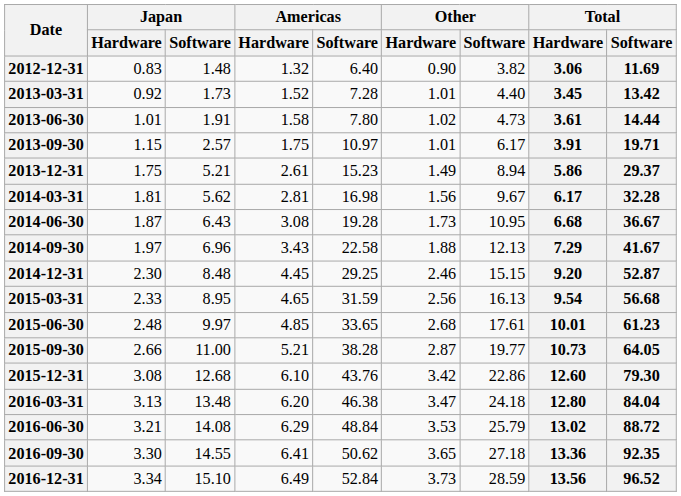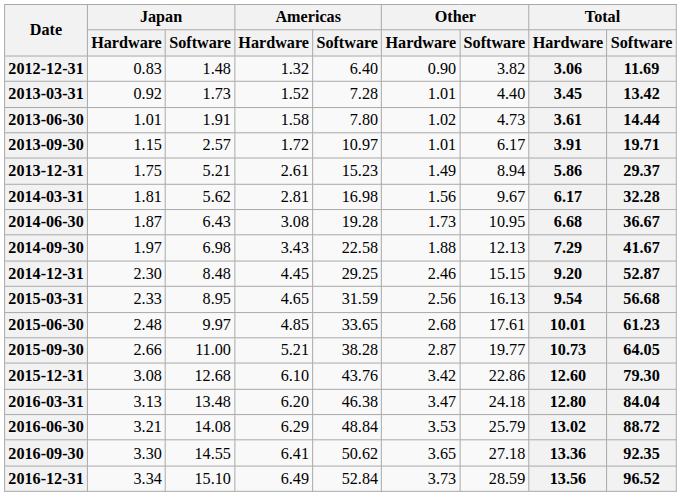 <table class="wikitable plainrowheaders" style="float:center; text-align:right; margin:10px">
 <tr>
 <th rowspan="2">Date</th>
 <th colspan="2">Japan</th>
 <th colspan="2">Americas</th>
 <th colspan="2">Other</th>
 <th colspan="2">Total</th>
 </tr>
 <tr>
 <th scope="row">Hardware</th>
 <th scope="row">Software</th>
 <th scope="row">Hardware</th>
 <th scope="row">Software</th>
 <th scope="row">Hardware</th>
 <th scope="row">Software</th>
 <th scope="row">Hardware</th>
 <th scope="row">Software</th>
 </tr>
 <tr>
 <th>2012-12-31</th>
 <td>0.83</td>
 <td>1.48</td>
 <td>1.32</td>
 <td>6.40</td>
 <td>0.90</td>
 <td>3.82</td>
 <th>3.06</th>
 <th>11.69</th>
 </tr>
 <tr>
 <th>2013-03-31</th>
 <td>0.92</td>
 <td>1.73</td>
 <td>1.52</td>
 <td>7.28</td>
 <td>1.01</td>
 <td>4.40</td>
 <th>3.45</th>
 <th>13.42</th>
 </tr>
 <tr>
 <th>2013-06-30</th>
 <td>1.01</td>
 <td>1.91</td>
 <td>1.58</td>
 <td>7.80</td>
 <td>1.02</td>
 <td>4.73</td>
 <th>3.61</th>
 <th>14.44</th>
 </tr>
 <tr>
 <th>2013-09-30</th>
 <td>1.15</td>
 <td>2.57</td>
-<td>1.75</td>
+<td>1.72</td>
 <td>10.97</td>
 <td>1.01</td>
 <td>6.17</td>
 <th>3.91</th>
 <th>19.71</th>
 </tr>
 <tr>
 <th>2013-12-31</th>
 <td>1.75</td>
 <td>5.21</td>
 <td>2.61</td>
 <td>15.23</td>
 <td>1.49</td>
 <td>8.94</td>
 <th>5.86</th>
 <th>29.37</th>
 </tr>
 <tr>
 <th>2014-03-31</th>
 <td>1.81</td>
 <td>5.62</td>
 <td>2.81</td>
 <td>16.98</td>
 <td>1.56</td>
 <td>9.67</td>
 <th>6.17</th>
 <th>32.28</th>
 </tr>
 <tr>
 <th>2014-06-30</th>
 <td>1.87</td>
 <td>6.43</td>
 <td>3.08</td>
 <td>19.28</td>
 <td>1.73</td>
 <td>10.95</td>
 <th>6.68</th>
 <th>36.67</th>
 </tr>
 <tr>
 <th>2014-09-30</th>
 <td>1.97</td>
-<td>6.96</td>
+<td>6.98</td>
 <td>3.43</td>
 <td>22.58</td>
 <td>1.88</td>
 <td>12.13</td>
 <th>7.29</th>
 <th>41.67</th>
 </tr>
 <tr>
 <th>2014-12-31</th>
 <td>2.30</td>
 <td>8.48</td>
 <td>4.45</td>
 <td>29.25</td>
 <td>2.46</td>
 <td>15.15</td>
 <th>9.20</th>
 <th>52.87</th>
 </tr>
 <tr>
 <th>2015-03-31</th>
 <td>2.33</td>
 <td>8.95</td>
 <td>4.65</td>
 <td>31.59</td>
 <td>2.56</td>
 <td>16.13</td>
 <th>9.54</th>
 <th>56.68</th>
 </tr>
 <tr>
 <th>2015-06-30</th>
 <td>2.48</td>
 <td>9.97</td>
 <td>4.85</td>
 <td>33.65</td>
 <td>2.68</td>
 <td>17.61</td>
 <th>10.01</th>
 <th>61.23</th>
 </tr>
 <tr>
 <th>2015-09-30</th>
 <td>2.66</td>
 <td>11.00</td>
 <td>5.21</td>
 <td>38.28</td>
 <td>2.87</td>
 <td>19.77</td>
 <th>10.73</th>
 <th>64.05</th>
 </tr>
 <tr>
 <th>2015-12-31</th>
 <td>3.08</td>
 <td>12.68</td>
 <td>6.10</td>
 <td>43.76</td>
 <td>3.42</td>
 <td>22.86</td>
 <th>12.60</th>
 <th>79.30</th>
 </tr>
 <tr>
 <th>2016-03-31</th>
 <td>3.13</td>
 <td>13.48</td>
 <td>6.20</td>
 <td>46.38</td>
 <td>3.47</td>
 <td>24.18</td>
 <th>12.80</th>
 <th>84.04</th>
 </tr>
 <tr>
 <th>2016-06-30</th>
 <td>3.21</td>
 <td>14.08</td>
 <td>6.29</td>
 <td>48.84</td>
 <td>3.53</td>
 <td>25.79</td>
 <th>13.02</th>
 <th>88.72</th>
 </tr>
 <tr>
 <th>2016-09-30</th>
 <td>3.30</td>
 <td>14.55</td>
 <td>6.41</td>
 <td>50.62</td>
 <td>3.65</td>
 <td>27.18</td>
 <th>13.36</th>
 <th>92.35</th>
 </tr>
 <tr>
 <th class="nowrap">2016-12-31</th>
 <td>3.34</td>
 <td>15.10</td>
 <td>6.49</td>
 <td>52.84</td>
 <td>3.73</td>
 <td>28.59</td>
 <th>13.56</th>
 <th>96.52</th>
 </tr>
 </table>
